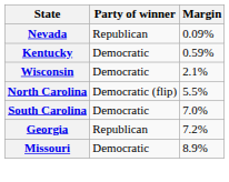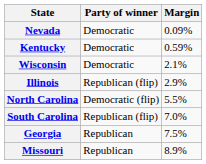 <table class="wikitable sortable">
 <tr>
 <th>State</th>
 <th>Party of winner</th>
 <th>Margin</th>
 </tr>
 <tr>
 <th><a href='#'>Nevada</a></th>
-<td data-sort-value=1 >Republican</td>
+<td data-sort-value=-1 >Democratic</td>
 <td>0.09%</td>
 </tr>
 <tr>
 <th><a href='#'>Kentucky</a></th>
 <td data-sort-value=-1 >Democratic</td>
 <td>0.59%</td>
 </tr>
 <tr>
 <th><a href='#'>Wisconsin</a></th>
 <td data-sort-value=-1 >Democratic</td>
 <td>2.1%</td>
 </tr>
 <tr>
+<th><a href='#'>Illinois</a></th>
+<td data-sort-value=.5 >Republican (flip)</td>
+<td>2.9%</td>
+</tr>
+<tr>
 <th><a href='#'>North Carolina</a></th>
 <td data-sort-value=-0.5 >Democratic (flip)</td>
 <td>5.5%</td>
 </tr>
 <tr>
 <th><a href='#'>South Carolina</a></th>
-<td data-sort-value=-1 >Democratic</td>
+<td data-sort-value=.5 >Republican (flip)</td>
 <td>7.0%</td>
 </tr>
 <tr>
 <th><a href='#'>Georgia</a></th>
 <td data-sort-value=1 >Republican</td>
-<td>7.2%</td>
+<td>7.5%</td>
 </tr>
 <tr>
 <th><a href='#'>Missouri</a></th>
-<td data-sort-value=-1 >Democratic</td>
+<td data-sort-value=1 >Republican</td>
 <td>8.9%</td>
 </tr>
 </table>
